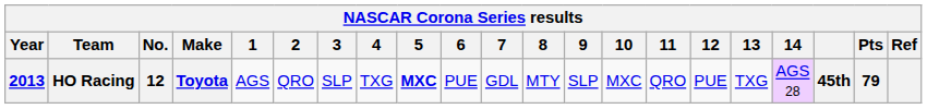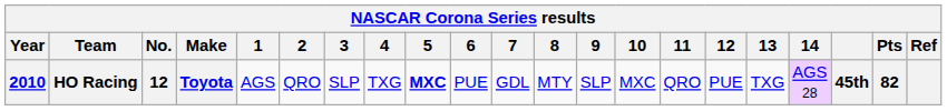 <table class="wikitable" style="text-align:center; font-size:75%">
 <tr>
 <th colspan=24><a href='#'>NASCAR Corona Series</a> results</th>
 </tr>
 <tr>
 <th>Year</th>
 <th>Team</th>
 <th>No.</th>
 <th>Make</th>
 <th>1</th>
 <th>2</th>
 <th>3</th>
 <th>4</th>
 <th>5</th>
 <th>6</th>
 <th>7</th>
 <th>8</th>
 <th>9</th>
 <th>10</th>
 <th>11</th>
 <th>12</th>
 <th>13</th>
 <th>14</th>
 <th></th>
 <th>Pts</th>
 <th>Ref</th>
 </tr>
 <tr>
-<th><a href='#'>2013</a></th>
+<th><a href='#'>2010</a></th>
 <th>HO Racing</th>
 <th>12</th>
 <th><a href='#'>Toyota</a></th>
 <td><a href='#'>AGS</a></td>
 <td><a href='#'>QRO</a></td>
 <td><a href='#'>SLP</a></td>
 <td><a href='#'>TXG</a></td>
 <td><strong><a href='#'>MXC</a></strong></td>
 <td><a href='#'>PUE</a></td>
 <td><a href='#'>GDL</a></td>
 <td><a href='#'>MTY</a></td>
 <td><a href='#'>SLP</a></td>
 <td><a href='#'>MXC</a></td>
 <td><a href='#'>QRO</a></td>
 <td><a href='#'>PUE</a></td>
 <td><a href='#'>TXG</a></td>
 <td style="background:#EFCFFF;"><a href='#'>AGS</a><br><small>28</small></td>
 <th>45th</th>
-<th>79</th>
+<th>82</th>
 <th></th>
 </tr>
 </table>
